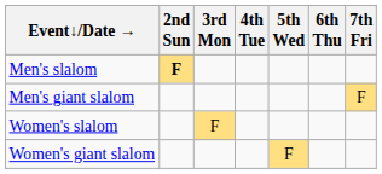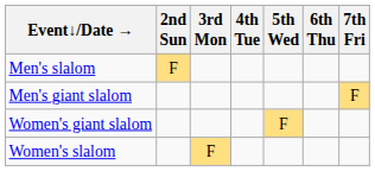 <table class="wikitable" style="margin:0.5em auto; font-size:90%; line-height:1.25em; text-align:center;">
 <tr>
 <th>Event↓/Date →</th>
 <th>2nd<br>Sun</th>
 <th>3rd<br>Mon</th>
 <th>4th<br>Tue</th>
 <th>5th<br>Wed</th>
 <th>6th<br>Thu</th>
 <th>7th<br>Fri</th>
 </tr>
 <tr>
 <td align="left"><a href='#'>Men's slalom</a></td>
-<td bgcolor="#FFDF80"><strong>F</strong></td>
+<td bgcolor="#FFDF80">F</td>
 <td></td>
 <td></td>
 <td></td>
 <td></td>
 <td></td>
 </tr>
 <tr>
 <td align="left"><a href='#'>Men's giant slalom</a></td>
 <td></td>
 <td></td>
 <td></td>
 <td></td>
 <td></td>
 <td bgcolor="#FFDF80">F</td>
 </tr>
 <tr>
+<td align="left"><a href='#'>Women's giant slalom</a></td>
+<td></td>
+<td></td>
+<td></td>
+<td bgcolor="#FFDF80">F</td>
+<td></td>
+<td></td>
+</tr>
+<tr>
 <td align="left"><a href='#'>Women's slalom</a></td>
 <td></td>
 <td bgcolor="#FFDF80">F</td>
 <td></td>
 <td></td>
 <td></td>
 <td></td>
 </tr>
-<tr>
-<td align="left"><a href='#'>Women's giant slalom</a></td>
-<td></td>
-<td></td>
-<td></td>
-<td bgcolor="#FFDF80">F</td>
-<td></td>
-<td></td>
-</tr>
 </table>
